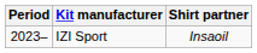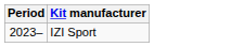 <table class="wikitable" style="text-align: center">
 <tr>
 <th>Period</th>
 <th><a href='#'>Kit</a> manufacturer</th>
-<th>Shirt partner</th>
 </tr>
 <tr>
 <td>2023–</td>
 <td style="text-align:Left;"> IZI Sport</td>
-<td align="center" rowspan=1><em>Insaoil</em></td>
 </tr>
 </table>
